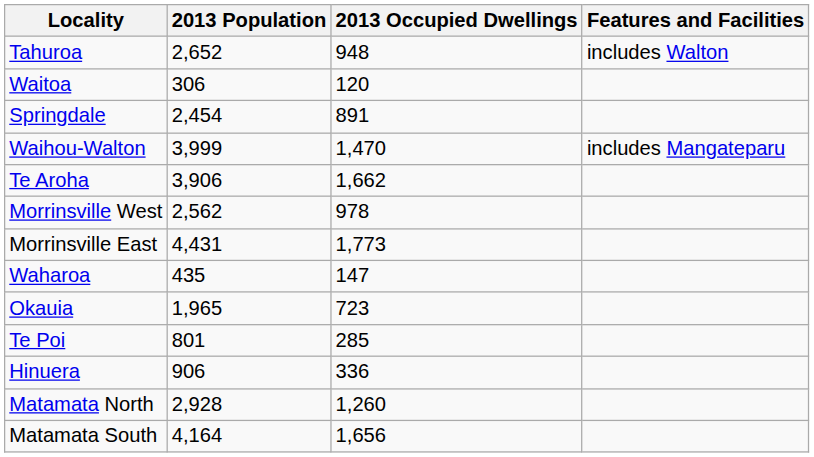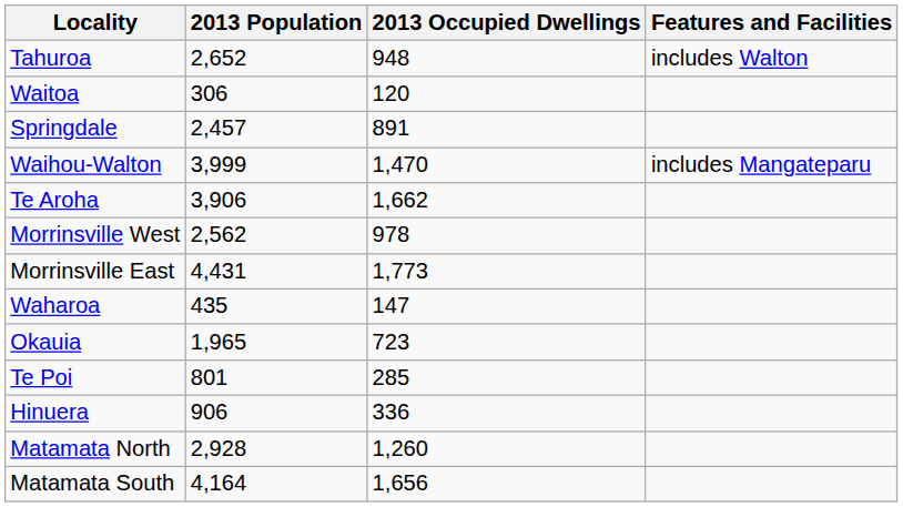 <table class="wikitable sortable">
 <tr>
 <th>Locality</th>
 <th>2013 Population</th>
 <th>2013 Occupied Dwellings</th>
 <th>Features and Facilities</th>
 </tr>
 <tr>
 <td><a href='#'>Tahuroa</a></td>
 <td>2,652</td>
 <td>948</td>
 <td>includes <a href='#'>Walton</a></td>
 </tr>
 <tr>
 <td><a href='#'>Waitoa</a></td>
 <td>306</td>
 <td>120</td>
 <td></td>
 </tr>
 <tr>
 <td><a href='#'>Springdale</a></td>
-<td>2,454</td>
+<td>2,457</td>
 <td>891</td>
 <td></td>
 </tr>
 <tr>
 <td><a href='#'>Waihou-Walton</a></td>
 <td>3,999</td>
 <td>1,470</td>
 <td>includes <a href='#'>Mangateparu</a></td>
 </tr>
 <tr>
 <td><a href='#'>Te Aroha</a></td>
 <td>3,906</td>
 <td>1,662</td>
 <td></td>
 </tr>
 <tr>
 <td><a href='#'>Morrinsville</a> West</td>
 <td>2,562</td>
 <td>978</td>
 <td></td>
 </tr>
 <tr>
 <td>Morrinsville East</td>
 <td>4,431</td>
 <td>1,773</td>
 <td></td>
 </tr>
 <tr>
 <td><a href='#'>Waharoa</a></td>
 <td>435</td>
 <td>147</td>
 <td></td>
 </tr>
 <tr>
 <td><a href='#'>Okauia</a></td>
 <td>1,965</td>
 <td>723</td>
 <td></td>
 </tr>
 <tr>
 <td><a href='#'>Te Poi</a></td>
 <td>801</td>
 <td>285</td>
 <td></td>
 </tr>
 <tr>
 <td><a href='#'>Hinuera</a></td>
 <td>906</td>
 <td>336</td>
 <td></td>
 </tr>
 <tr>
 <td><a href='#'>Matamata</a> North</td>
 <td>2,928</td>
 <td>1,260</td>
 <td></td>
 </tr>
 <tr>
 <td>Matamata South</td>
 <td>4,164</td>
 <td>1,656</td>
 <td></td>
 </tr>
 </table>
